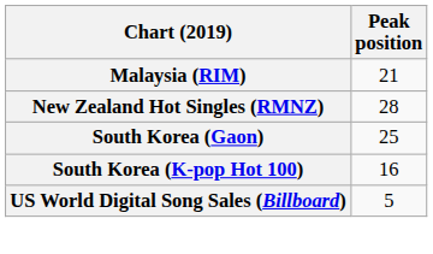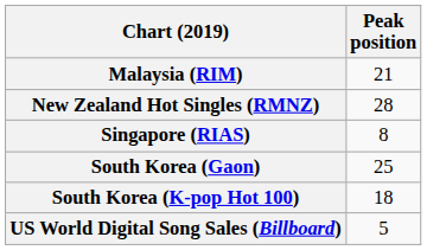 <table class="wikitable sortable plainrowheaders" style="text-align:center">
 <tr>
 <th scope="col">Chart (2019)</th>
 <th scope="col">Peak<br>position</th>
 </tr>
 <tr>
 <th scope="row">Malaysia (<a href='#'>RIM</a>)</th>
 <td>21</td>
 </tr>
 <tr>
 <th scope="row">New Zealand Hot Singles (<a href='#'>RMNZ</a>)</th>
 <td>28</td>
 </tr>
 <tr>
+<th scope="row">Singapore (<a href='#'>RIAS</a>)</th>
+<td>8</td>
+</tr>
+<tr>
 <th scope="row">South Korea (<a href='#'>Gaon</a>)</th>
 <td>25</td>
 </tr>
 <tr>
 <th scope="row">South Korea (<a href='#'>K-pop Hot 100</a>)</th>
-<td>16</td>
+<td>18</td>
 </tr>
 <tr>
 <th scope="row">US World Digital Song Sales (<em><a href='#'>Billboard</a></em>)</th>
 <td>5</td>
 </tr>
 </table>
